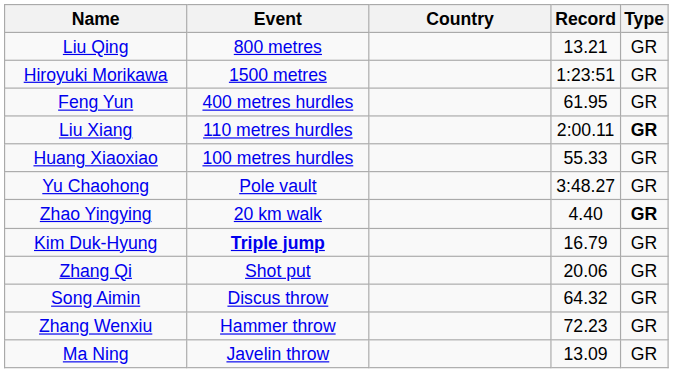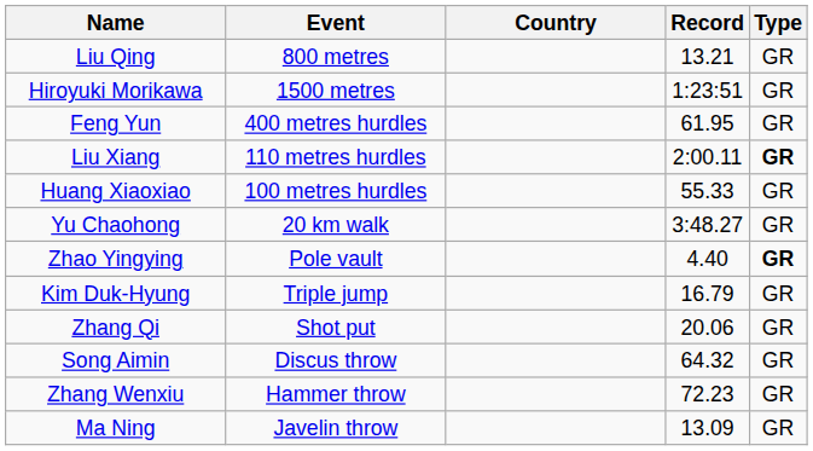 <table class="wikitable" style="text-align: center; font-size:95%">
 <tr>
 <th width="150">Name</th>
 <th width="150">Event</th>
 <th width="150">Country</th>
 <th width="25">Record</th>
 <th width="25">Type</th>
 </tr>
 <tr>
 <td><a href='#'>Liu Qing</a></td>
 <td><a href='#'>800 metres</a></td>
 <td align=left></td>
 <td>13.21</td>
 <td>GR</td>
 </tr>
 <tr>
 <td><a href='#'>Hiroyuki Morikawa</a></td>
 <td><a href='#'>1500 metres</a></td>
 <td align=left></td>
 <td>1:23:51</td>
 <td>GR</td>
 </tr>
 <tr>
 <td><a href='#'>Feng Yun</a></td>
 <td><a href='#'>400 metres hurdles</a></td>
 <td align=left></td>
 <td>61.95</td>
 <td>GR</td>
 </tr>
 <tr>
 <td><a href='#'>Liu Xiang</a></td>
 <td><a href='#'>110 metres hurdles</a></td>
 <td align=left></td>
 <td>2:00.11</td>
 <td><strong>GR</strong></td>
 </tr>
 <tr>
 <td><a href='#'>Huang Xiaoxiao</a></td>
 <td><a href='#'>100 metres hurdles</a></td>
 <td align=left></td>
 <td>55.33</td>
 <td>GR</td>
 </tr>
 <tr>
 <td><a href='#'>Yu Chaohong</a></td>
-<td><a href='#'>Pole vault</a></td>
+<td><a href='#'>20 km walk</a></td>
 <td align=left></td>
 <td>3:48.27</td>
 <td>GR</td>
 </tr>
 <tr>
 <td><a href='#'>Zhao Yingying</a></td>
-<td><a href='#'>20 km walk</a></td>
+<td><a href='#'>Pole vault</a></td>
 <td align=left></td>
 <td>4.40</td>
 <td><strong>GR</strong></td>
 </tr>
 <tr>
 <td><a href='#'>Kim Duk-Hyung</a></td>
-<td><strong><a href='#'>Triple jump</a></strong></td>
+<td><a href='#'>Triple jump</a></td>
 <td align=left></td>
 <td>16.79</td>
 <td>GR</td>
 </tr>
 <tr>
 <td><a href='#'>Zhang Qi</a></td>
 <td><a href='#'>Shot put</a></td>
 <td align=left></td>
 <td>20.06</td>
 <td>GR</td>
 </tr>
 <tr>
 <td><a href='#'>Song Aimin</a></td>
 <td><a href='#'>Discus throw</a></td>
 <td align=left></td>
 <td>64.32</td>
 <td>GR</td>
 </tr>
 <tr>
 <td><a href='#'>Zhang Wenxiu</a></td>
 <td><a href='#'>Hammer throw</a></td>
 <td align=left></td>
 <td>72.23</td>
 <td>GR</td>
 </tr>
 <tr>
 <td><a href='#'>Ma Ning</a></td>
 <td><a href='#'>Javelin throw</a></td>
 <td align=left></td>
 <td>13.09</td>
 <td>GR</td>
 </tr>
 </table>
